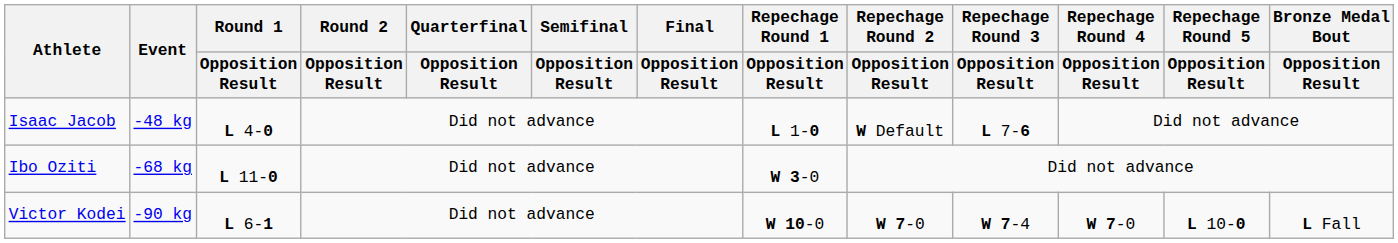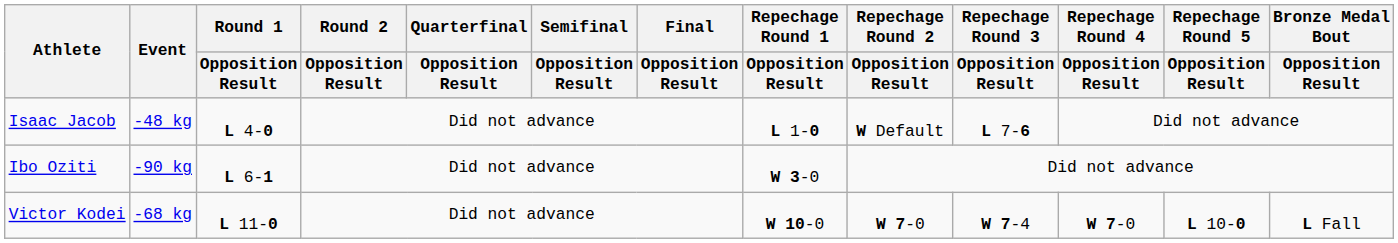 <table class=wikitable style=font-size:90%>
 <tr>
 <th rowspan=2>Athlete</th>
 <th rowspan=2>Event</th>
 <th>Round 1</th>
 <th>Round 2</th>
 <th>Quarterfinal</th>
 <th>Semifinal</th>
 <th>Final</th>
 <th>Repechage<br>Round 1</th>
 <th>Repechage<br>Round 2</th>
 <th>Repechage<br>Round 3</th>
 <th>Repechage<br>Round 4</th>
 <th>Repechage<br>Round 5</th>
 <th>Bronze Medal<br>Bout</th>
 </tr>
 <tr>
 <th>Opposition<br>Result</th>
 <th>Opposition<br>Result</th>
 <th>Opposition<br>Result</th>
 <th>Opposition<br>Result</th>
 <th>Opposition<br>Result</th>
 <th>Opposition<br>Result</th>
 <th>Opposition<br>Result</th>
 <th>Opposition<br>Result</th>
 <th>Opposition<br>Result</th>
 <th>Opposition<br>Result</th>
 <th>Opposition<br>Result</th>
 </tr>
 <tr>
 <td><a href='#'>Isaac Jacob</a></td>
 <td><a href='#'>-48 kg</a></td>
 <td align=center><br><strong>L</strong> 4-<strong>0</strong></td>
 <td align=center colspan=4>Did not advance</td>
 <td align=center><br><strong>L</strong> 1-<strong>0</strong></td>
 <td align=center><br><strong>W</strong> Default</td>
 <td align=center><br><strong>L</strong> 7-<strong>6</strong></td>
 <td align=center colspan=3>Did not advance</td>
 </tr>
 <tr>
 <td><a href='#'>Ibo Oziti</a></td>
-<td><a href='#'>-68 kg</a></td>
-<td align=center><br><strong>L</strong> 11-<strong>0</strong></td>
+<td><a href='#'>-90 kg</a></td>
+<td align=center><br><strong>L</strong> 6-<strong>1</strong></td>
 <td align=center colspan=4>Did not advance</td>
 <td align=center><br><strong>W</strong> <strong>3</strong>-0</td>
 <td align=center colspan=5>Did not advance</td>
 </tr>
 <tr>
 <td><a href='#'>Victor Kodei</a></td>
-<td><a href='#'>-90 kg</a></td>
-<td align=center><br><strong>L</strong> 6-<strong>1</strong></td>
+<td><a href='#'>-68 kg</a></td>
+<td align=center><br><strong>L</strong> 11-<strong>0</strong></td>
 <td align=center colspan=4>Did not advance</td>
 <td align=center><br><strong>W</strong> <strong>10</strong>-0</td>
 <td align=center><br><strong>W</strong> <strong>7</strong>-0</td>
 <td align=center><br><strong>W</strong> <strong>7</strong>-4</td>
 <td align=center><br><strong>W</strong> <strong>7</strong>-0</td>
 <td align=center><br><strong>L</strong> 10-<strong>0</strong></td>
 <td align=center><br><strong>L</strong> Fall</td>
 </tr>
 </table>
